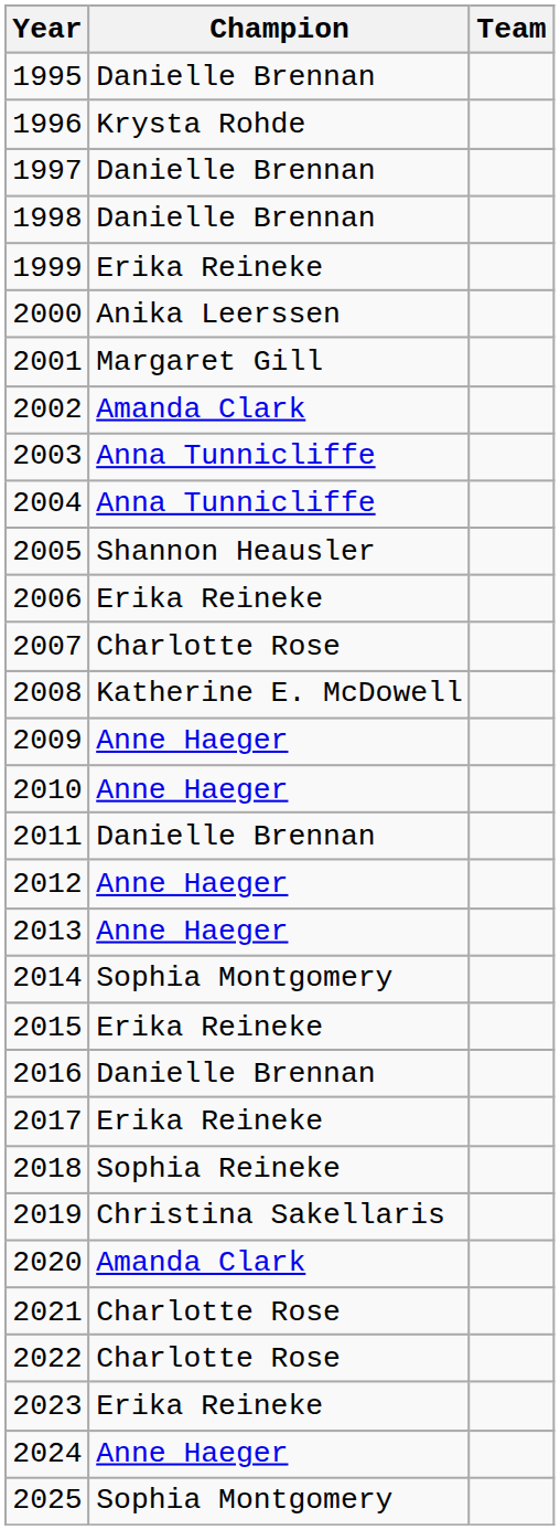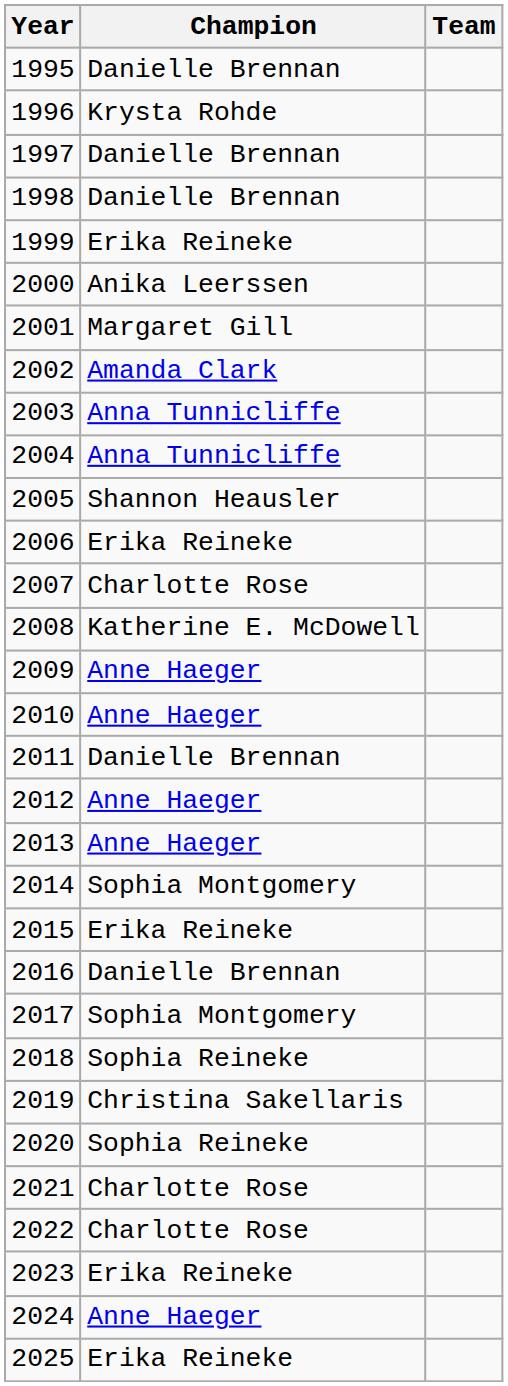 <table class="wikitable">
 <tr>
 <th>Year</th>
 <th>Champion</th>
 <th>Team</th>
 </tr>
 <tr>
 <td>1995</td>
 <td>Danielle Brennan</td>
 <td></td>
 </tr>
 <tr>
 <td>1996</td>
 <td>Krysta Rohde</td>
 <td></td>
 </tr>
 <tr>
 <td>1997</td>
 <td>Danielle Brennan</td>
 <td></td>
 </tr>
 <tr>
 <td>1998</td>
 <td>Danielle Brennan</td>
 <td></td>
 </tr>
 <tr>
 <td>1999</td>
 <td>Erika Reineke</td>
 <td></td>
 </tr>
 <tr>
 <td>2000</td>
 <td>Anika Leerssen</td>
 <td></td>
 </tr>
 <tr>
 <td>2001</td>
 <td>Margaret Gill</td>
 <td></td>
 </tr>
 <tr>
 <td>2002</td>
 <td><a href='#'>Amanda Clark</a></td>
 <td></td>
 </tr>
 <tr>
 <td>2003</td>
 <td><a href='#'>Anna Tunnicliffe</a></td>
 <td></td>
 </tr>
 <tr>
 <td>2004</td>
 <td><a href='#'>Anna Tunnicliffe</a></td>
 <td></td>
 </tr>
 <tr>
 <td>2005</td>
 <td>Shannon Heausler</td>
 <td></td>
 </tr>
 <tr>
 <td>2006</td>
 <td>Erika Reineke</td>
 <td></td>
 </tr>
 <tr>
 <td>2007</td>
 <td>Charlotte Rose</td>
 <td></td>
 </tr>
 <tr>
 <td>2008</td>
 <td>Katherine E. McDowell</td>
 <td></td>
 </tr>
 <tr>
 <td>2009</td>
 <td><a href='#'>Anne Haeger</a></td>
 <td></td>
 </tr>
 <tr>
 <td>2010</td>
 <td><a href='#'>Anne Haeger</a></td>
 <td></td>
 </tr>
 <tr>
 <td>2011</td>
 <td>Danielle Brennan</td>
 <td></td>
 </tr>
 <tr>
 <td>2012</td>
 <td><a href='#'>Anne Haeger</a></td>
 <td></td>
 </tr>
 <tr>
 <td>2013</td>
 <td><a href='#'>Anne Haeger</a></td>
 <td></td>
 </tr>
 <tr>
 <td>2014</td>
 <td>Sophia Montgomery</td>
 <td></td>
 </tr>
 <tr>
 <td>2015</td>
 <td>Erika Reineke</td>
 <td></td>
 </tr>
 <tr>
 <td>2016</td>
 <td>Danielle Brennan</td>
 <td></td>
 </tr>
 <tr>
 <td>2017</td>
-<td>Erika Reineke</td>
+<td>Sophia Montgomery</td>
 <td></td>
 </tr>
 <tr>
 <td>2018</td>
 <td>Sophia Reineke</td>
 <td></td>
 </tr>
 <tr>
 <td>2019</td>
 <td>Christina Sakellaris</td>
 <td></td>
 </tr>
 <tr>
 <td>2020</td>
-<td><a href='#'>Amanda Clark</a></td>
+<td>Sophia Reineke</td>
 <td></td>
 </tr>
 <tr>
 <td>2021</td>
 <td>Charlotte Rose</td>
 <td></td>
 </tr>
 <tr>
 <td>2022</td>
 <td>Charlotte Rose</td>
 <td></td>
 </tr>
 <tr>
 <td>2023</td>
 <td>Erika Reineke</td>
 <td></td>
 </tr>
 <tr>
 <td>2024</td>
 <td><a href='#'>Anne Haeger</a></td>
 <td></td>
 </tr>
 <tr>
 <td>2025</td>
-<td>Sophia Montgomery</td>
+<td>Erika Reineke</td>
 <td></td>
 </tr>
 </table>
